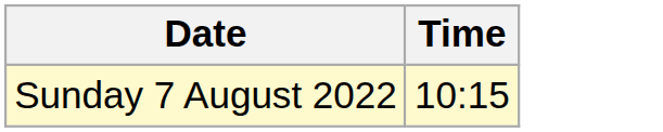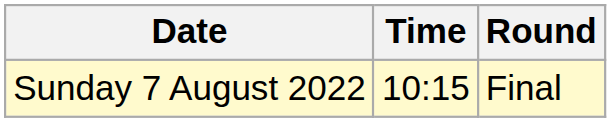 <table class="wikitable">
 <tr>
 <th>Date</th>
 <th>Time</th>
+<th>Round</th>
 </tr>
 <tr>
 <td style=background:lemonchiffon>Sunday 7 August 2022</td>
 <td style=background:lemonchiffon>10:15</td>
+<td style=background:lemonchiffon>Final</td>
 </tr>
 </table>
